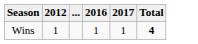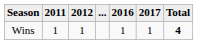 <table class="wikitable">
 <tr style="background:#efefef;">
 <td><strong>Season</strong></td>
+<td><strong>2011</strong></td>
 <td><strong>2012</strong></td>
 <td><strong>...</strong></td>
 <td><strong>2016</strong></td>
 <td><strong>2017</strong></td>
 <td><strong>Total</strong></td>
 </tr>
 <tr align="center">
 <td>Wins</td>
 <td>1</td>
+<td>1</td>
 <td></td>
 <td>1</td>
 <td>1</td>
 <td><strong>4</strong></td>
 </tr>
 </table>
